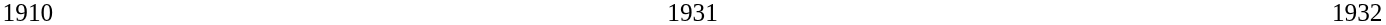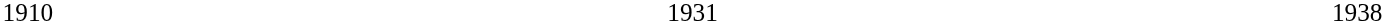 <table border="0" style="table-layout:fixed;text-align:center;width:100%">
 <tr>
 <td></td>
 <td></td>
 <td></td>
 </tr>
 <tr>
 <td>1910</td>
 <td>1931</td>
-<td>1932</td>
+<td>1938</td>
 </tr>
 </table>
